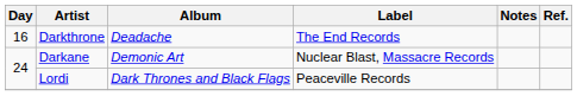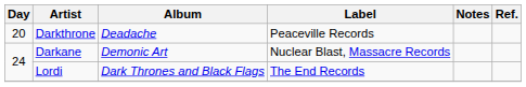 <table class="wikitable">
 <tr>
 <th>Day</th>
 <th>Artist</th>
 <th>Album</th>
 <th>Label</th>
 <th>Notes</th>
 <th>Ref.</th>
 </tr>
 <tr>
-<td rowspan="1" style="text-align:center;">16</td>
+<td rowspan="1" style="text-align:center;">20</td>
 <td><a href='#'>Darkthrone</a></td>
 <td><em><a href='#'>Deadache</a></em></td>
-<td><a href='#'>The End Records</a></td>
+<td>Peaceville Records</td>
 <td></td>
 <td></td>
 </tr>
 <tr>
 <td rowspan="2" style="text-align:center;">24</td>
 <td><a href='#'>Darkane</a></td>
 <td><em><a href='#'>Demonic Art</a></em></td>
 <td>Nuclear Blast, <a href='#'>Massacre Records</a></td>
 <td></td>
 <td></td>
 </tr>
 <tr>
 <td><a href='#'>Lordi</a></td>
 <td><em><a href='#'>Dark Thrones and Black Flags</a></em></td>
-<td>Peaceville Records</td>
+<td><a href='#'>The End Records</a></td>
 <td></td>
 <td></td>
 </tr>
 <tr>
 </tr>
 </table>
